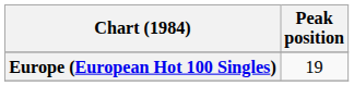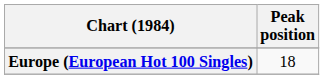 <table class="wikitable sortable plainrowheaders" style="text-align:center">
 <tr>
 <th scope="col">Chart (1984)</th>
 <th scope="col">Peak<br>position</th>
 </tr>
 <tr>
 </tr>
 <tr>
 <th scope="row">Europe (<a href='#'>European Hot 100 Singles</a>)</th>
-<td>19</td>
+<td>18</td>
 </tr>
 <tr>
 </tr>
 <tr>
 </tr>
 <tr>
 </tr>
 <tr>
 </tr>
 <tr>
 </tr>
 </table>
